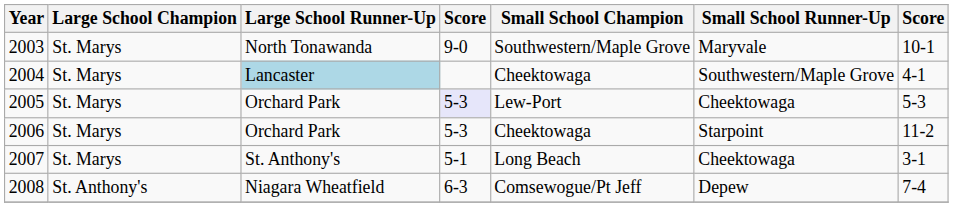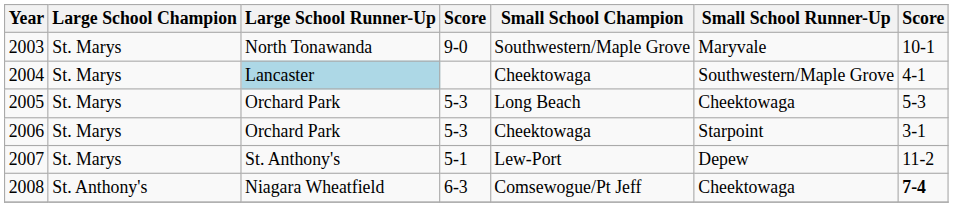 <table class="wikitable">
 <tr>
 <th>Year</th>
 <th>Large School Champion</th>
 <th>Large School Runner-Up</th>
 <th>Score</th>
 <th>Small School Champion</th>
 <th>Small School Runner-Up</th>
 <th>Score</th>
 </tr>
 <tr>
 <td>2003</td>
 <td>St. Marys</td>
 <td>North Tonawanda</td>
 <td>9-0</td>
 <td>Southwestern/Maple Grove</td>
 <td>Maryvale</td>
 <td>10-1</td>
 </tr>
 <tr>
 <td>2004</td>
 <td>St. Marys</td>
 <td style="background: lightblue;">Lancaster</td>
 <td></td>
 <td>Cheektowaga</td>
 <td>Southwestern/Maple Grove</td>
 <td>4-1</td>
 </tr>
 <tr>
 <td>2005</td>
 <td>St. Marys</td>
 <td>Orchard Park</td>
-<td style="background: lavender;">5-3</td>
-<td>Lew-Port</td>
+<td>5-3</td>
+<td>Long Beach</td>
 <td>Cheektowaga</td>
 <td>5-3</td>
 </tr>
 <tr>
 <td>2006</td>
 <td>St. Marys</td>
 <td>Orchard Park</td>
 <td>5-3</td>
 <td>Cheektowaga</td>
 <td>Starpoint</td>
-<td>11-2</td>
+<td>3-1</td>
 </tr>
 <tr>
 <td>2007</td>
 <td>St. Marys</td>
 <td>St. Anthony's</td>
 <td>5-1</td>
-<td>Long Beach</td>
-<td>Cheektowaga</td>
-<td>3-1</td>
+<td>Lew-Port</td>
+<td>Depew</td>
+<td>11-2</td>
 </tr>
 <tr>
 <td>2008</td>
 <td>St. Anthony's</td>
 <td>Niagara Wheatfield</td>
 <td>6-3</td>
 <td>Comsewogue/Pt Jeff</td>
-<td>Depew</td>
-<td>7-4</td>
+<td>Cheektowaga</td>
+<td><strong>7-4</strong></td>
 </tr>
 <tr 2011 || || || || Long Beach || Arlington || 9-1>
 </tr>
 </table>
